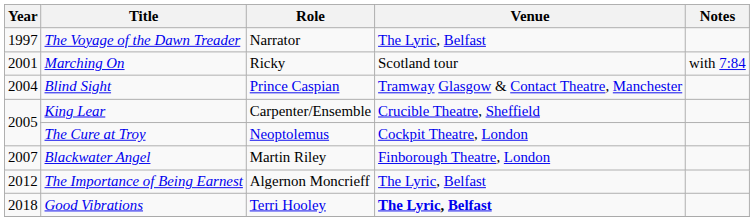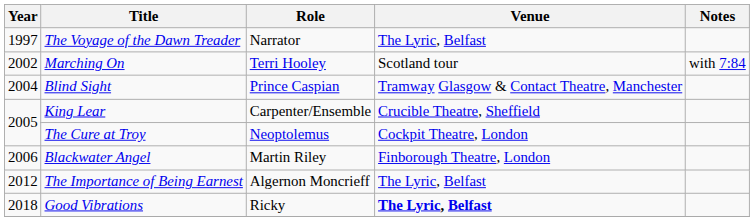 <table class="wikitable sortable">
 <tr>
 <th>Year</th>
 <th>Title</th>
 <th>Role</th>
 <th>Venue</th>
 <th>Notes</th>
 </tr>
 <tr>
 <td>1997</td>
 <td><em><a href='#'>The Voyage of the Dawn Treader</a></em></td>
 <td>Narrator</td>
 <td><a href='#'>The Lyric</a>, <a href='#'>Belfast</a></td>
 <td></td>
 </tr>
 <tr>
-<td>2001</td>
+<td>2002</td>
 <td><em><a href='#'>Marching On</a></em></td>
-<td>Ricky</td>
+<td><a href='#'>Terri Hooley</a></td>
 <td>Scotland tour</td>
 <td>with <a href='#'>7:84</a></td>
 </tr>
 <tr>
 <td>2004</td>
 <td><em><a href='#'>Blind Sight</a></em></td>
 <td><a href='#'>Prince Caspian</a></td>
 <td><a href='#'>Tramway</a> <a href='#'>Glasgow</a> & <a href='#'>Contact Theatre</a>, <a href='#'>Manchester</a></td>
 <td></td>
 </tr>
 <tr>
 <td rowspan="2">2005</td>
 <td><em><a href='#'>King Lear</a></em></td>
 <td>Carpenter/Ensemble</td>
 <td><a href='#'>Crucible Theatre</a>, <a href='#'>Sheffield</a></td>
 <td></td>
 </tr>
 <tr>
 <td><em><a href='#'>The Cure at Troy</a></em></td>
 <td><a href='#'>Neoptolemus</a></td>
 <td><a href='#'>Cockpit Theatre</a>, <a href='#'>London</a></td>
 <td></td>
 </tr>
 <tr>
-<td>2007</td>
+<td>2006</td>
 <td><em><a href='#'>Blackwater Angel</a></em></td>
 <td>Martin Riley</td>
 <td><a href='#'>Finborough Theatre</a>, <a href='#'>London</a></td>
 <td></td>
 </tr>
 <tr>
 <td>2012</td>
 <td><em><a href='#'>The Importance of Being Earnest</a></em></td>
 <td>Algernon Moncrieff</td>
 <td><a href='#'>The Lyric</a>, <a href='#'>Belfast</a></td>
 <td></td>
 </tr>
 <tr>
 <td>2018</td>
 <td><em><a href='#'>Good Vibrations</a></em></td>
-<td><a href='#'>Terri Hooley</a></td>
+<td>Ricky</td>
 <td><strong><a href='#'>The Lyric</a>, <a href='#'>Belfast</a></strong></td>
 <td></td>
 </tr>
 <tr>
 </tr>
 </table>
